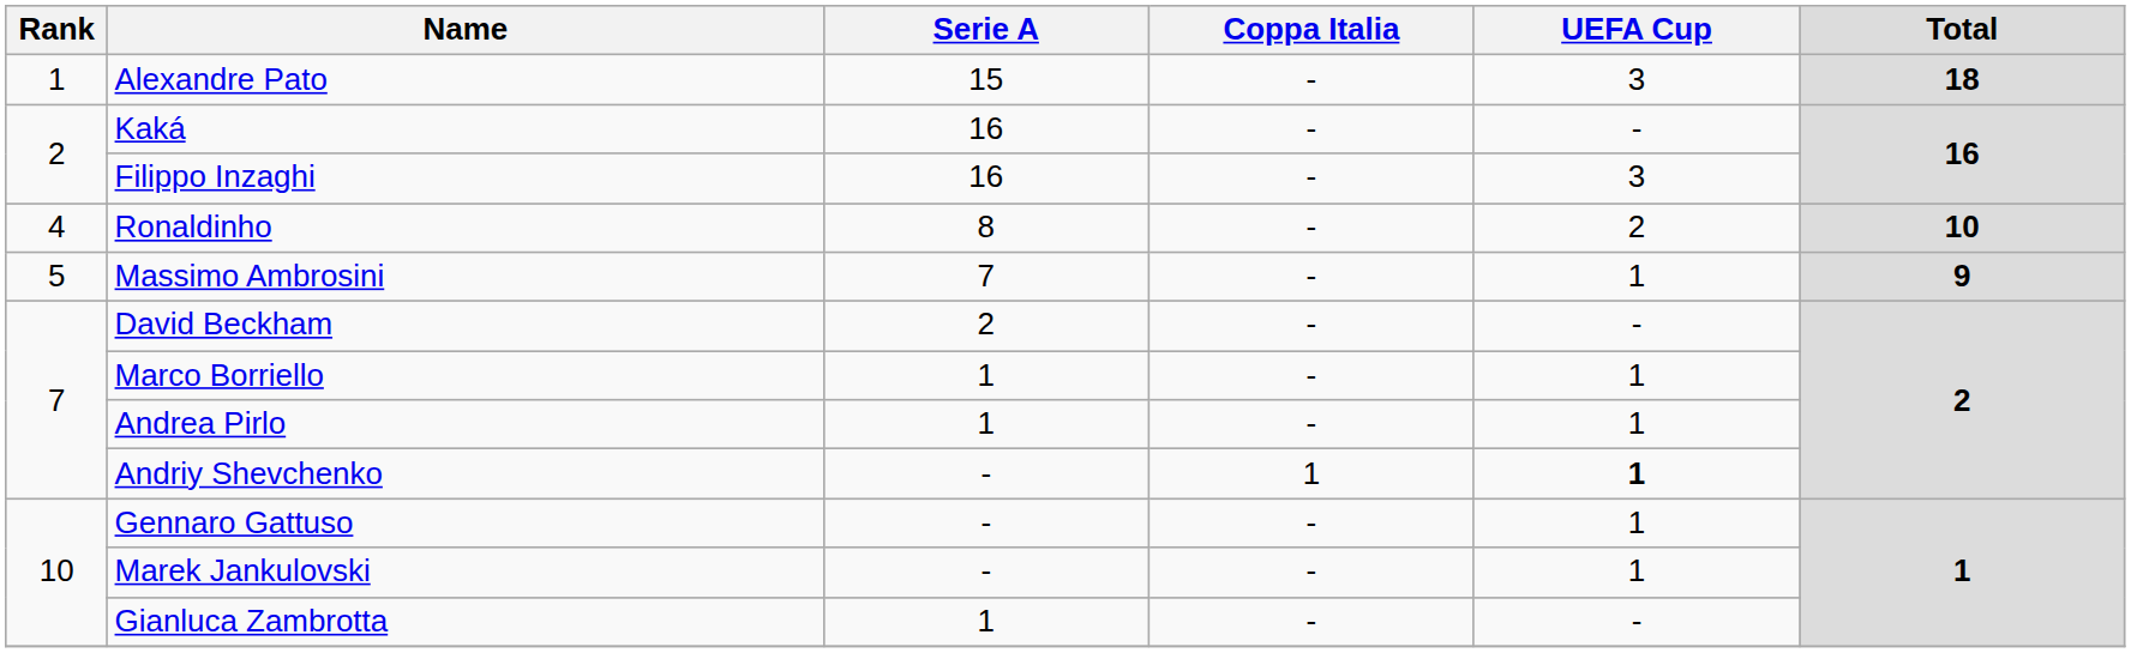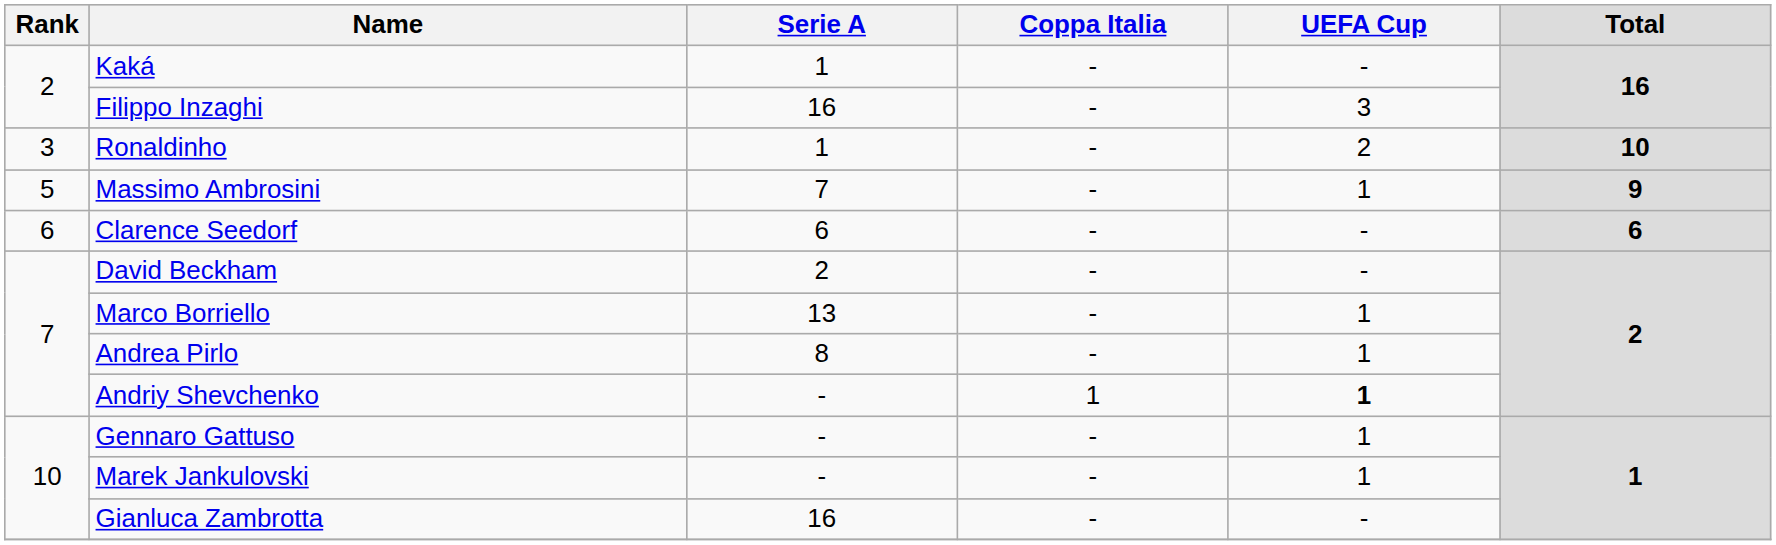 <table class="wikitable" style="text-align: center;" width=55%>
 <tr>
 <th width=1%>Rank</th>
 <th width=22%>Name</th>
 <th width=10%><a href='#'>Serie A</a></th>
 <th width=10%><a href='#'>Coppa Italia</a></th>
 <th width=10%><a href='#'>UEFA Cup</a></th>
 <th width=10% style="background: #DCDCDC">Total</th>
 </tr>
 <tr>
-<td rowspan=1>1</td>
-<td style="text-align:left;"> <a href='#'>Alexandre Pato</a></td>
-<td>15</td>
-<td>-</td>
-<td>3</td>
-<th style="background: #DCDCDC">18</th>
-</tr>
-<tr>
 <td rowspan=2>2</td>
 <td style="text-align:left;"> <a href='#'>Kaká</a></td>
-<td>16</td>
+<td>1</td>
 <td>-</td>
 <td>-</td>
 <th rowspan=2 style="background: #DCDCDC">16</th>
 </tr>
 <tr>
 <td style="text-align:left;"> <a href='#'>Filippo Inzaghi</a></td>
 <td>16</td>
 <td>-</td>
 <td>3</td>
 </tr>
 <tr>
-<td rowspan=1>4</td>
+<td rowspan=1>3</td>
 <td style="text-align:left;"> <a href='#'>Ronaldinho</a></td>
-<td>8</td>
+<td>1</td>
 <td>-</td>
 <td>2</td>
 <th rowspan=1 style="background: #DCDCDC">10</th>
 </tr>
 <tr>
 <td rowspan=1>5</td>
 <td style="text-align:left;"> <a href='#'>Massimo Ambrosini</a></td>
 <td>7</td>
 <td>-</td>
 <td>1</td>
 <th rowspan=1 style="background: #DCDCDC">9</th>
 </tr>
 <tr>
+<td rowspan=1>6</td>
+<td style="text-align:left;"> <a href='#'>Clarence Seedorf</a></td>
+<td>6</td>
+<td>-</td>
+<td>-</td>
+<th rowspan=1 style="background: #DCDCDC">6</th>
+</tr>
+<tr>
 <td rowspan=4>7</td>
 <td style="text-align:left;"> <a href='#'>David Beckham</a></td>
 <td>2</td>
 <td>-</td>
 <td>-</td>
 <th rowspan=4 style="background: #DCDCDC">2</th>
 </tr>
 <tr>
 <td style="text-align:left;"> <a href='#'>Marco Borriello</a></td>
-<td>1</td>
+<td>13</td>
 <td>-</td>
 <td>1</td>
 </tr>
 <tr>
 <td style="text-align:left;"> <a href='#'>Andrea Pirlo</a></td>
-<td>1</td>
+<td>8</td>
 <td>-</td>
 <td>1</td>
 </tr>
 <tr>
 <td style="text-align:left;"> <a href='#'>Andriy Shevchenko</a></td>
 <td>-</td>
 <td>1</td>
 <td><strong>1</strong></td>
 </tr>
 <tr>
 <td rowspan=3>10</td>
 <td style="text-align:left;"> <a href='#'>Gennaro Gattuso</a></td>
 <td>-</td>
 <td>-</td>
 <td>1</td>
 <th rowspan=3 style="background: #DCDCDC">1</th>
 </tr>
 <tr>
 <td style="text-align:left;"> <a href='#'>Marek Jankulovski</a></td>
 <td>-</td>
 <td>-</td>
 <td>1</td>
 </tr>
 <tr>
 <td style="text-align:left;"> <a href='#'>Gianluca Zambrotta</a></td>
-<td>1</td>
+<td>16</td>
 <td>-</td>
 <td>-</td>
 </tr>
 <tr>
 </tr>
 </table>
